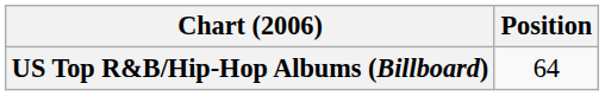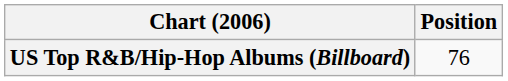 <table class="wikitable plainrowheaders" style="text-align:center">
 <tr>
 <th scope="col">Chart (2006)</th>
 <th scope="col">Position</th>
 </tr>
 <tr>
 <th scope="row">US Top R&B/Hip-Hop Albums (<em>Billboard</em>)</th>
-<td>64</td>
+<td>76</td>
 </tr>
 </table>
